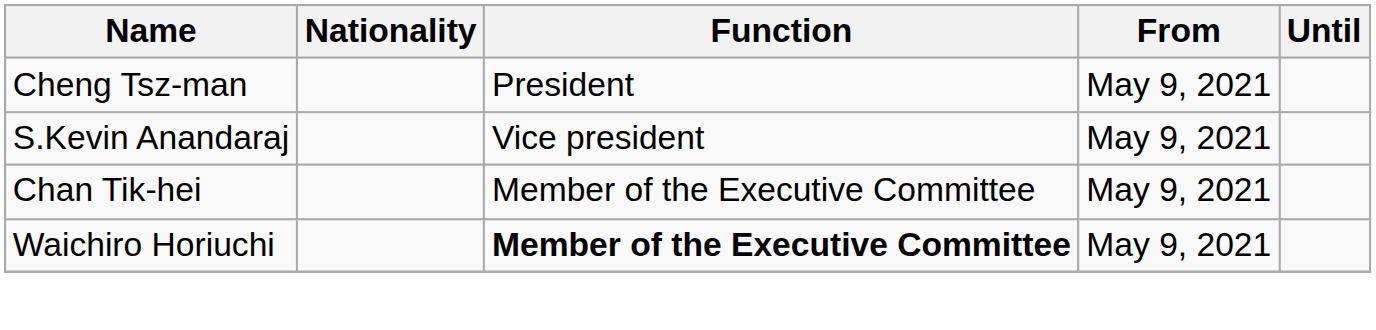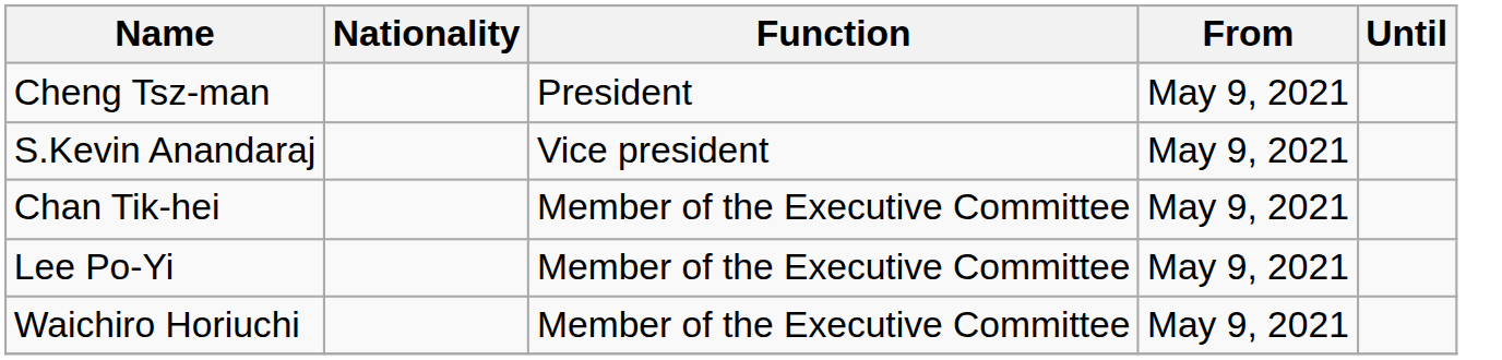 <table class="wikitable">
 <tr>
 <th>Name</th>
 <th>Nationality</th>
 <th>Function</th>
 <th>From</th>
 <th>Until</th>
 </tr>
 <tr>
 <td>Cheng Tsz-man</td>
 <td></td>
 <td>President</td>
 <td>May 9, 2021</td>
 <td></td>
 </tr>
 <tr>
 <td>S.Kevin Anandaraj</td>
 <td></td>
 <td>Vice president</td>
 <td>May 9, 2021</td>
 <td></td>
 </tr>
 <tr>
 <td>Chan Tik-hei</td>
 <td></td>
 <td>Member of the Executive Committee</td>
 <td>May 9, 2021</td>
 <td></td>
 </tr>
 <tr>
+<td>Lee Po-Yi</td>
+<td></td>
+<td>Member of the Executive Committee</td>
+<td>May 9, 2021</td>
+<td></td>
+</tr>
+<tr>
 <td>Waichiro Horiuchi</td>
 <td></td>
-<td><strong>Member of the Executive Committee</strong></td>
+<td>Member of the Executive Committee</td>
 <td>May 9, 2021</td>
 <td></td>
 </tr>
 <tr>
 </tr>
 </table>
